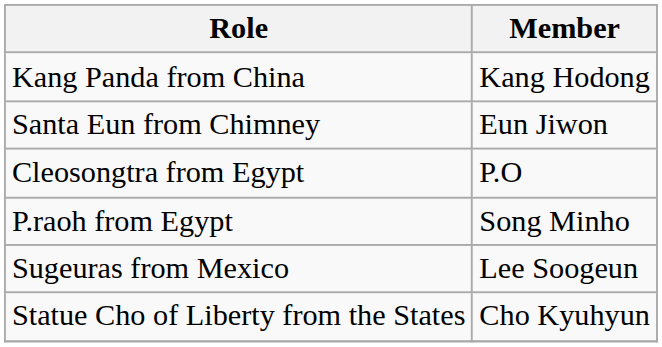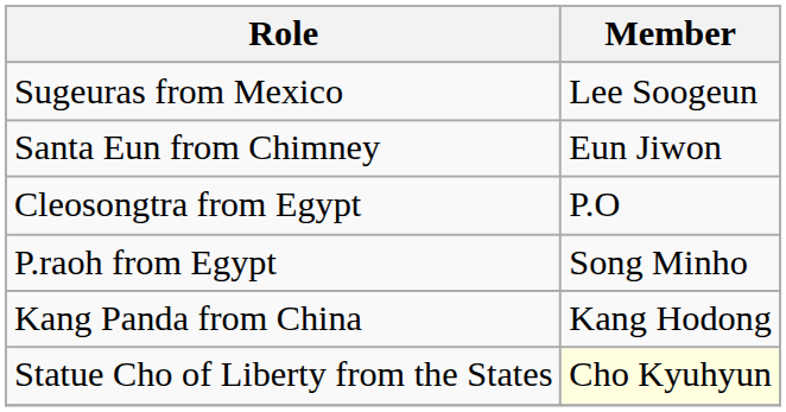 <table class=wikitable mw-collapsible>
 <tr>
 <th>Role</th>
 <th>Member</th>
 </tr>
 <tr>
-<td>Kang Panda from China</td>
-<td>Kang Hodong</td>
+<td>Sugeuras from Mexico</td>
+<td>Lee Soogeun</td>
 </tr>
 <tr>
 <td>Santa Eun from Chimney</td>
 <td>Eun Jiwon</td>
 </tr>
 <tr>
 <td>Cleosongtra from Egypt</td>
 <td>P.O</td>
 </tr>
 <tr>
 <td>P.raoh from Egypt</td>
 <td>Song Minho</td>
 </tr>
 <tr>
-<td>Sugeuras from Mexico</td>
-<td>Lee Soogeun</td>
+<td>Kang Panda from China</td>
+<td>Kang Hodong</td>
 </tr>
 <tr>
 <td>Statue Cho of Liberty from the States</td>
-<td>Cho Kyuhyun</td>
+<td style="background: lightyellow;">Cho Kyuhyun</td>
 </tr>
 <tr>
 </tr>
 </table>
